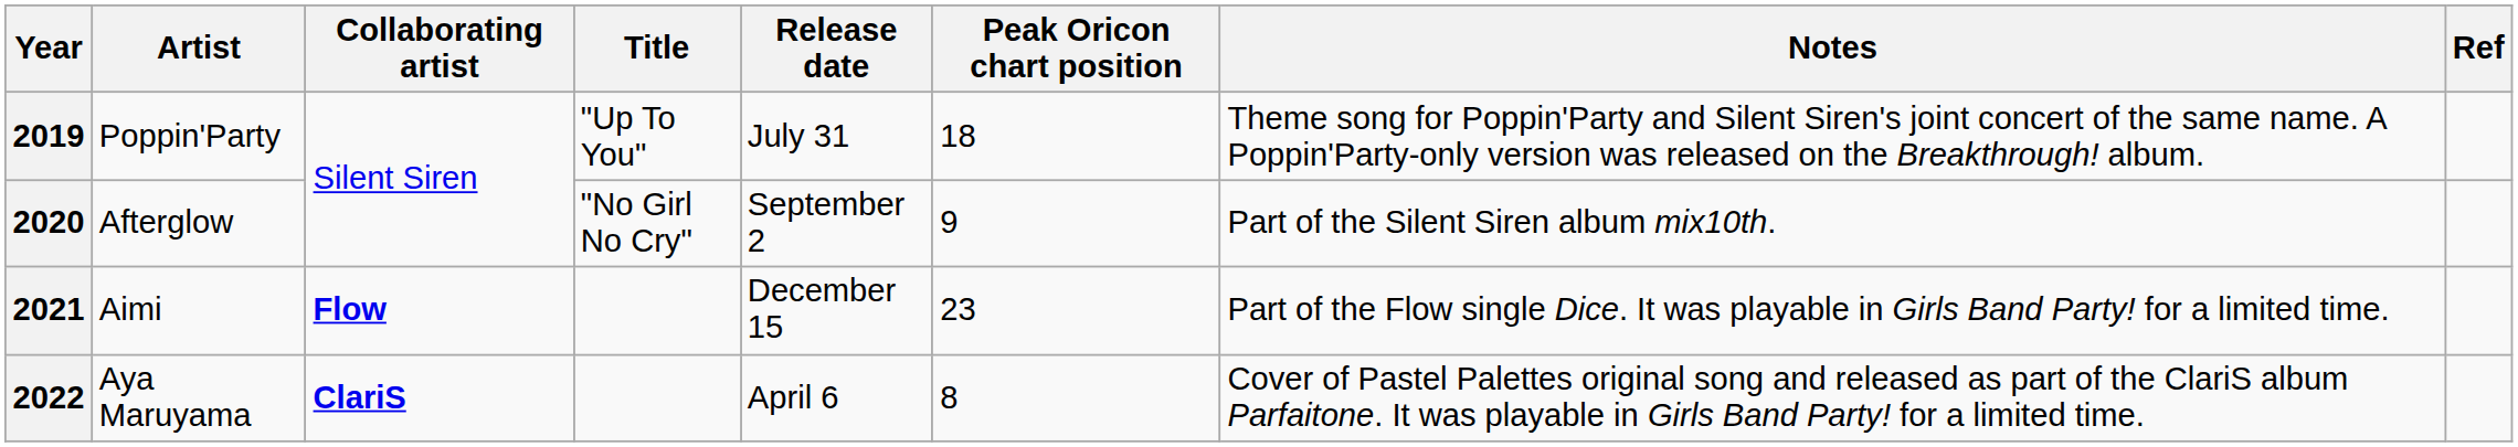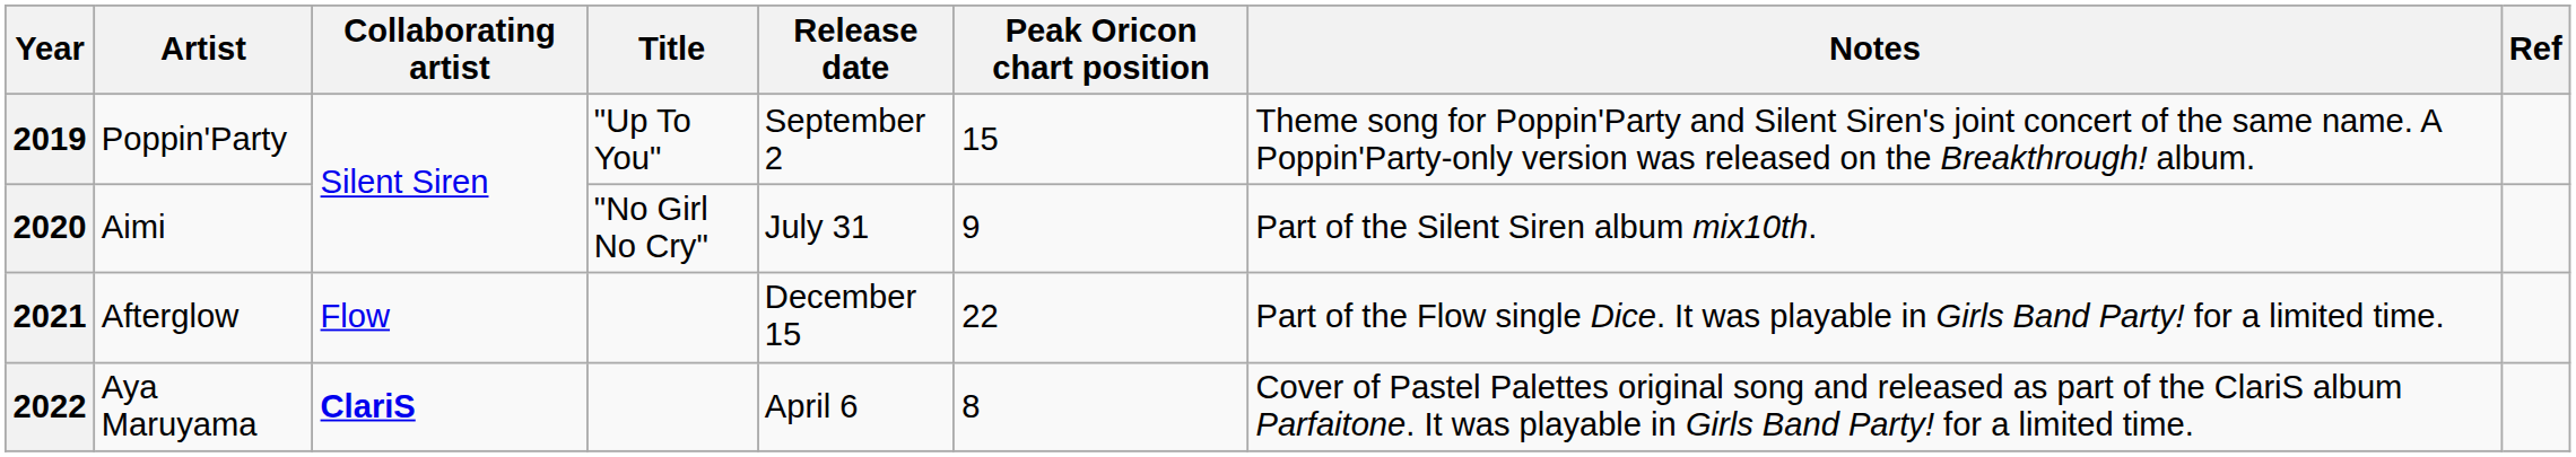 <table class="wikitable" text-align: center>
 <tr>
 <th>Year</th>
 <th>Artist</th>
 <th>Collaborating artist</th>
 <th>Title</th>
 <th>Release date</th>
 <th>Peak Oricon chart position</th>
 <th>Notes</th>
 <th>Ref</th>
 </tr>
 <tr>
 <th>2019</th>
 <td>Poppin'Party</td>
 <td rowspan=2><a href='#'>Silent Siren</a></td>
 <td>"Up To You"</td>
-<td>July 31</td>
-<td>18</td>
+<td>September 2</td>
+<td>15</td>
 <td>Theme song for Poppin'Party and Silent Siren's joint concert of the same name. A Poppin'Party-only version was released on the <em>Breakthrough!</em> album.</td>
 <td></td>
 </tr>
 <tr>
 <th>2020</th>
-<td>Afterglow</td>
+<td>Aimi</td>
 <td>"No Girl No Cry"</td>
-<td>September 2</td>
+<td>July 31</td>
 <td>9</td>
 <td>Part of the Silent Siren album <em>mix10th</em>.</td>
 <td></td>
 </tr>
 <tr>
 <th>2021</th>
-<td>Aimi</td>
-<td><strong><a href='#'>Flow</a></strong></td>
+<td>Afterglow</td>
+<td><a href='#'>Flow</a></td>
 <td></td>
 <td>December 15</td>
-<td>23</td>
+<td>22</td>
 <td>Part of the Flow single <em>Dice</em>. It was playable in <em>Girls Band Party!</em> for a limited time.</td>
 <td></td>
 </tr>
 <tr>
 <th>2022</th>
 <td>Aya Maruyama</td>
 <td><strong><a href='#'>ClariS</a></strong></td>
 <td></td>
 <td>April 6</td>
 <td>8</td>
 <td>Cover of Pastel Palettes original song and released as part of the ClariS album <em>Parfaitone</em>. It was playable in <em>Girls Band Party!</em> for a limited time.</td>
 <td></td>
 </tr>
 </table>
